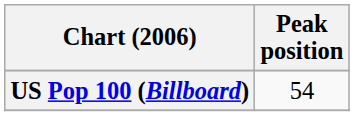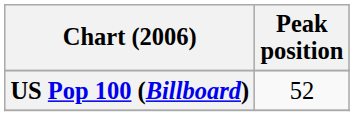 <table class="wikitable sortable plainrowheaders" style="text-align:center">
 <tr>
 <th scope="col">Chart (2006)</th>
 <th scope="col">Peak<br>position</th>
 </tr>
 <tr>
 </tr>
 <tr>
 </tr>
 <tr>
 <th scope="row">US <a href='#'>Pop 100</a> (<a href='#'><em>Billboard</em></a>)</th>
-<td>54</td>
+<td>52</td>
 </tr>
 <tr>
 </tr>
 <tr>
 </tr>
 </table>
